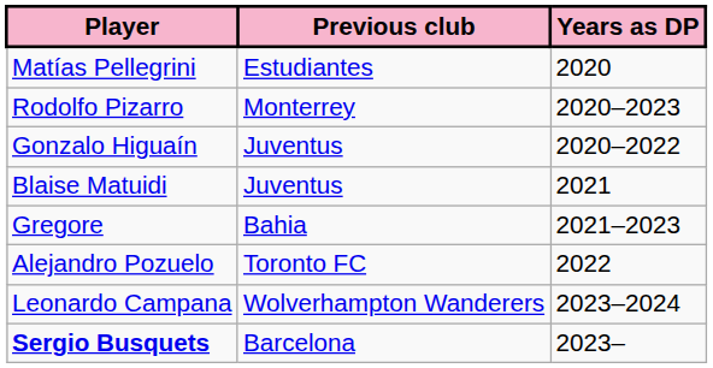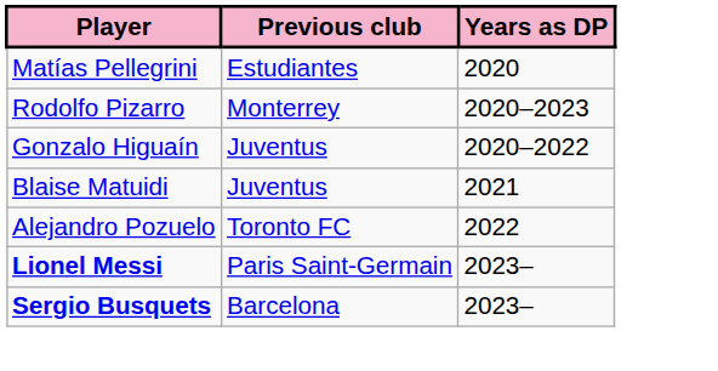 <table class="wikitable">
 <tr>
 <th style="background:#F7B5CD;color:#000000;border:2px solid #000000">Player</th>
 <th style="background:#F7B5CD;color:#000000;border:2px solid #000000">Previous club</th>
 <th style="background:#F7B5CD;color:#000000;border:2px solid #000000">Years as DP</th>
 </tr>
 <tr>
 <td> <a href='#'>Matías Pellegrini</a></td>
 <td> <a href='#'>Estudiantes</a></td>
 <td>2020</td>
 </tr>
 <tr>
 <td> <a href='#'>Rodolfo Pizarro</a></td>
 <td> <a href='#'>Monterrey</a></td>
 <td>2020–2023</td>
 </tr>
 <tr>
 <td> <a href='#'>Gonzalo Higuaín</a></td>
 <td> <a href='#'>Juventus</a></td>
 <td>2020–2022</td>
 </tr>
 <tr>
 <td> <a href='#'>Blaise Matuidi</a></td>
 <td> <a href='#'>Juventus</a></td>
 <td>2021</td>
 </tr>
 <tr>
-<td> <a href='#'>Gregore</a></td>
-<td> <a href='#'>Bahia</a></td>
-<td>2021–2023</td>
-</tr>
-<tr>
 <td> <a href='#'>Alejandro Pozuelo</a></td>
 <td> <a href='#'>Toronto FC</a></td>
 <td>2022</td>
 </tr>
 <tr>
-<td> <a href='#'>Leonardo Campana</a></td>
-<td> <a href='#'>Wolverhampton Wanderers</a></td>
-<td>2023–2024</td>
+<td> <strong><a href='#'>Lionel Messi</a></strong></td>
+<td> <a href='#'>Paris Saint-Germain</a></td>
+<td>2023–</td>
 </tr>
 <tr>
 <td> <strong><a href='#'>Sergio Busquets</a></strong></td>
 <td> <a href='#'>Barcelona</a></td>
 <td>2023–</td>
 </tr>
 </table>
